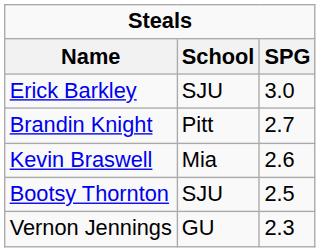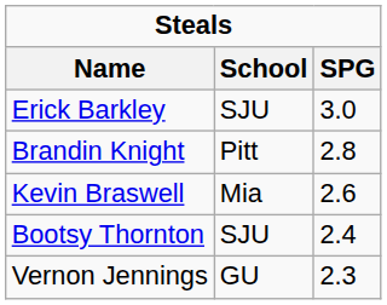 <table class="wikitable">
 <tr>
 <td colspan=3 style="text-align:center;"><strong>Steals</strong></td>
 </tr>
 <tr>
 <th>Name</th>
 <th>School</th>
 <th>SPG</th>
 </tr>
 <tr>
 <td><a href='#'>Erick Barkley</a></td>
 <td>SJU</td>
 <td>3.0</td>
 </tr>
 <tr>
 <td><a href='#'>Brandin Knight</a></td>
 <td>Pitt</td>
-<td>2.7</td>
+<td>2.8</td>
 </tr>
 <tr>
 <td><a href='#'>Kevin Braswell</a></td>
 <td>Mia</td>
 <td>2.6</td>
 </tr>
 <tr>
 <td><a href='#'>Bootsy Thornton</a></td>
 <td>SJU</td>
-<td>2.5</td>
+<td>2.4</td>
 </tr>
 <tr>
 <td>Vernon Jennings</td>
 <td>GU</td>
 <td>2.3</td>
 </tr>
 </table>
